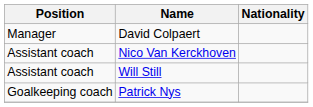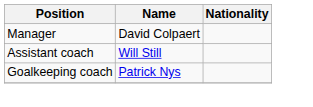 <table class="wikitable">
 <tr>
 <th>Position</th>
 <th>Name</th>
 <th>Nationality</th>
 </tr>
 <tr>
 <td>Manager</td>
 <td>David Colpaert</td>
-<td></td>
-</tr>
-<tr>
-<td>Assistant coach</td>
-<td><a href='#'>Nico Van Kerckhoven</a></td>
 <td></td>
 </tr>
 <tr>
 <td>Assistant coach</td>
 <td><a href='#'>Will Still</a></td>
 <td></td>
 </tr>
 <tr>
 <td>Goalkeeping coach</td>
 <td><a href='#'>Patrick Nys</a></td>
 <td></td>
 </tr>
 <tr>
 </tr>
 </table>
